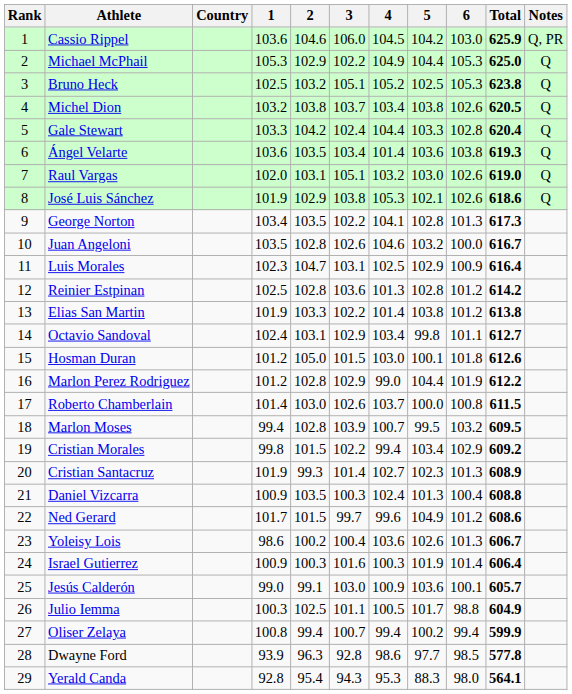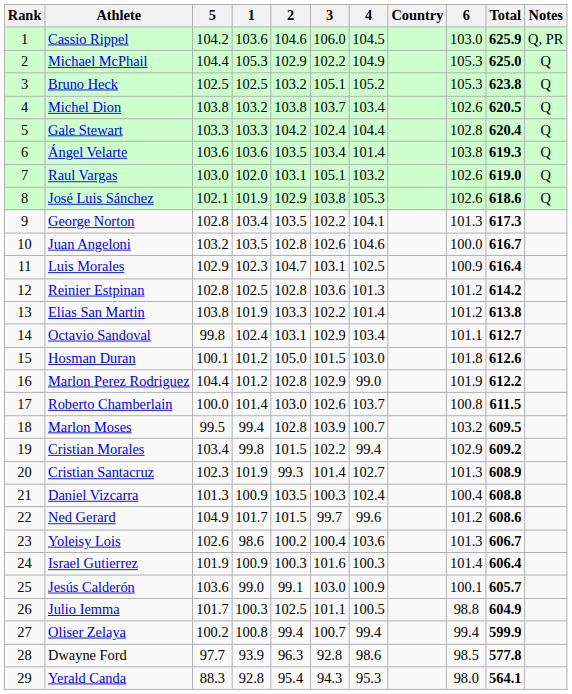 <table class="wikitable sortable" style="text-align:center">
 <tr>
 <th>Rank</th>
 <th>Athlete</th>
-<th>Country</th>
+<th class="sortable" style="width: 28px">5</th>
 <th class="sortable" style="width: 28px">1</th>
 <th class="sortable" style="width: 28px">2</th>
 <th class="sortable" style="width: 28px">3</th>
 <th class="sortable" style="width: 28px">4</th>
-<th class="sortable" style="width: 28px">5</th>
+<th>Country</th>
 <th class="sortable" style="width: 28px">6</th>
 <th>Total</th>
 <th class="unsortable">Notes</th>
 </tr>
 <tr bgcolor=ccffcc>
 <td>1</td>
 <td align=left><a href='#'>Cassio Rippel</a></td>
-<td align=left></td>
+<td>104.2</td>
 <td>103.6</td>
 <td>104.6</td>
 <td>106.0</td>
 <td>104.5</td>
-<td>104.2</td>
+<td align=left></td>
 <td>103.0</td>
 <td><strong>625.9</strong></td>
 <td>Q, PR</td>
 </tr>
 <tr bgcolor=ccffcc>
 <td>2</td>
 <td align=left><a href='#'>Michael McPhail</a></td>
-<td align=left></td>
+<td>104.4</td>
 <td>105.3</td>
 <td>102.9</td>
 <td>102.2</td>
 <td>104.9</td>
-<td>104.4</td>
+<td align=left></td>
 <td>105.3</td>
 <td><strong>625.0</strong></td>
 <td>Q</td>
 </tr>
 <tr bgcolor=ccffcc>
 <td>3</td>
 <td align=left><a href='#'>Bruno Heck</a></td>
-<td align=left></td>
+<td>102.5</td>
 <td>102.5</td>
 <td>103.2</td>
 <td>105.1</td>
 <td>105.2</td>
-<td>102.5</td>
+<td align=left></td>
 <td>105.3</td>
 <td><strong>623.8</strong></td>
 <td>Q</td>
 </tr>
 <tr bgcolor=ccffcc>
 <td>4</td>
 <td align=left><a href='#'>Michel Dion</a></td>
-<td align=left></td>
+<td>103.8</td>
 <td>103.2</td>
 <td>103.8</td>
 <td>103.7</td>
 <td>103.4</td>
-<td>103.8</td>
+<td align=left></td>
 <td>102.6</td>
 <td><strong>620.5 </strong></td>
 <td>Q</td>
 </tr>
 <tr bgcolor=ccffcc>
 <td>5</td>
 <td align=left><a href='#'>Gale Stewart</a></td>
-<td align=left></td>
+<td>103.3</td>
 <td>103.3</td>
 <td>104.2</td>
 <td>102.4</td>
 <td>104.4</td>
-<td>103.3</td>
+<td align=left></td>
 <td>102.8</td>
 <td><strong>620.4  </strong></td>
 <td>Q</td>
 </tr>
 <tr bgcolor=ccffcc>
 <td>6</td>
 <td align=left><a href='#'>Ángel Velarte</a></td>
-<td align=left></td>
+<td>103.6</td>
 <td>103.6</td>
 <td>103.5</td>
 <td>103.4</td>
 <td>101.4</td>
-<td>103.6</td>
+<td align=left></td>
 <td>103.8</td>
 <td><strong>619.3 </strong></td>
 <td>Q</td>
 </tr>
 <tr bgcolor=ccffcc>
 <td>7</td>
 <td align=left><a href='#'>Raul Vargas</a></td>
-<td align=left></td>
+<td>103.0</td>
 <td>102.0</td>
 <td>103.1</td>
 <td>105.1</td>
 <td>103.2</td>
-<td>103.0</td>
+<td align=left></td>
 <td>102.6</td>
 <td><strong>619.0 </strong></td>
 <td>Q</td>
 </tr>
 <tr bgcolor=ccffcc>
 <td>8</td>
 <td align=left><a href='#'>José Luis Sánchez</a></td>
-<td align=left></td>
+<td>102.1</td>
 <td>101.9</td>
 <td>102.9</td>
 <td>103.8</td>
 <td>105.3</td>
-<td>102.1</td>
+<td align=left></td>
 <td>102.6</td>
 <td><strong>618.6 </strong></td>
 <td>Q</td>
 </tr>
 <tr>
 <td>9</td>
 <td align=left><a href='#'>George Norton</a></td>
-<td align=left></td>
+<td>102.8</td>
 <td>103.4</td>
 <td>103.5</td>
 <td>102.2</td>
 <td>104.1</td>
-<td>102.8</td>
+<td align=left></td>
 <td>101.3</td>
 <td><strong>617.3 </strong></td>
 <td></td>
 </tr>
 <tr>
 <td>10</td>
 <td align=left><a href='#'>Juan Angeloni</a></td>
-<td align=left></td>
+<td>103.2</td>
 <td>103.5</td>
 <td>102.8</td>
 <td>102.6</td>
 <td>104.6</td>
-<td>103.2</td>
+<td align=left></td>
 <td>100.0</td>
 <td><strong>616.7 </strong></td>
 <td></td>
 </tr>
 <tr>
 <td>11</td>
 <td align=left><a href='#'>Luis Morales</a></td>
-<td align=left></td>
+<td>102.9</td>
 <td>102.3</td>
 <td>104.7</td>
 <td>103.1</td>
 <td>102.5</td>
-<td>102.9</td>
+<td align=left></td>
 <td>100.9</td>
 <td><strong>616.4 </strong></td>
 <td></td>
 </tr>
 <tr>
 <td>12</td>
 <td align=left><a href='#'>Reinier Estpinan</a></td>
-<td align=left></td>
+<td>102.8</td>
 <td>102.5</td>
 <td>102.8</td>
 <td>103.6</td>
 <td>101.3</td>
-<td>102.8</td>
+<td align=left></td>
 <td>101.2</td>
 <td><strong>614.2  </strong></td>
 <td></td>
 </tr>
 <tr>
 <td>13</td>
 <td align=left><a href='#'>Elias San Martin</a></td>
-<td align=left></td>
+<td>103.8</td>
 <td>101.9</td>
 <td>103.3</td>
 <td>102.2</td>
 <td>101.4</td>
-<td>103.8</td>
+<td align=left></td>
 <td>101.2</td>
 <td><strong>613.8   </strong></td>
 <td></td>
 </tr>
 <tr>
 <td>14</td>
 <td align=left><a href='#'>Octavio Sandoval</a></td>
-<td align=left></td>
+<td>99.8</td>
 <td>102.4</td>
 <td>103.1</td>
 <td>102.9</td>
 <td>103.4</td>
-<td>99.8</td>
+<td align=left></td>
 <td>101.1</td>
 <td><strong>612.7  </strong></td>
 <td></td>
 </tr>
 <tr>
 <td>15</td>
 <td align=left><a href='#'>Hosman Duran</a></td>
-<td align=left></td>
+<td>100.1</td>
 <td>101.2</td>
 <td>105.0</td>
 <td>101.5</td>
 <td>103.0</td>
-<td>100.1</td>
+<td align=left></td>
 <td>101.8</td>
 <td><strong>612.6 </strong></td>
 <td></td>
 </tr>
 <tr>
 <td>16</td>
 <td align=left><a href='#'>Marlon Perez Rodriguez</a></td>
-<td align=left></td>
+<td>104.4</td>
 <td>101.2</td>
 <td>102.8</td>
 <td>102.9</td>
 <td>99.0</td>
-<td>104.4</td>
+<td align=left></td>
 <td>101.9</td>
 <td><strong> 	612.2  </strong></td>
 <td></td>
 </tr>
 <tr>
 <td>17</td>
 <td align=left><a href='#'>Roberto Chamberlain</a></td>
-<td align=left></td>
+<td>100.0</td>
 <td>101.4</td>
 <td>103.0</td>
 <td>102.6</td>
 <td>103.7</td>
-<td>100.0</td>
+<td align=left></td>
 <td>100.8</td>
 <td><strong> 	611.5  </strong></td>
 <td></td>
 </tr>
 <tr>
 <td>18</td>
 <td align=left><a href='#'>Marlon Moses</a></td>
-<td align=left></td>
+<td>99.5</td>
 <td>99.4</td>
 <td>102.8</td>
 <td>103.9</td>
 <td>100.7</td>
-<td>99.5</td>
+<td align=left></td>
 <td>103.2</td>
 <td><strong> 	609.5  </strong></td>
 <td></td>
 </tr>
 <tr>
 <td>19</td>
 <td align=left><a href='#'>Cristian Morales</a></td>
-<td align=left></td>
+<td>103.4</td>
 <td>99.8</td>
 <td>101.5</td>
 <td>102.2</td>
 <td>99.4</td>
-<td>103.4</td>
+<td align=left></td>
 <td>102.9</td>
 <td><strong> 	609.2 </strong></td>
 <td></td>
 </tr>
 <tr>
 <td>20</td>
 <td align=left><a href='#'>Cristian Santacruz</a></td>
-<td align=left></td>
+<td>102.3</td>
 <td>101.9</td>
 <td>99.3</td>
 <td>101.4</td>
 <td>102.7</td>
-<td>102.3</td>
+<td align=left></td>
 <td>101.3</td>
 <td><strong> 	608.9 </strong></td>
 <td></td>
 </tr>
 <tr>
 <td>21</td>
 <td align=left><a href='#'>Daniel Vizcarra</a></td>
-<td align=left></td>
+<td>101.3</td>
 <td>100.9</td>
 <td>103.5</td>
 <td>100.3</td>
 <td>102.4</td>
-<td>101.3</td>
+<td align=left></td>
 <td>100.4</td>
 <td><strong> 	608.8  </strong></td>
 <td></td>
 </tr>
 <tr>
 <td>22</td>
 <td align=left><a href='#'>Ned Gerard</a></td>
-<td align=left></td>
+<td>104.9</td>
 <td>101.7</td>
 <td>101.5</td>
 <td>99.7</td>
 <td>99.6</td>
-<td>104.9</td>
+<td align=left></td>
 <td>101.2</td>
 <td><strong> 	608.6  </strong></td>
 <td></td>
 </tr>
 <tr>
 <td>23</td>
 <td align=left><a href='#'>Yoleisy Lois</a></td>
-<td align=left></td>
+<td>102.6</td>
 <td>98.6</td>
 <td>100.2</td>
 <td>100.4</td>
 <td>103.6</td>
-<td>102.6</td>
+<td align=left></td>
 <td>101.3</td>
 <td><strong> 	606.7  </strong></td>
 <td></td>
 </tr>
 <tr>
 <td>24</td>
 <td align=left><a href='#'>Israel Gutierrez</a></td>
-<td align=left></td>
+<td>101.9</td>
 <td>100.9</td>
 <td>100.3</td>
 <td>101.6</td>
 <td>100.3</td>
-<td>101.9</td>
+<td align=left></td>
 <td>101.4</td>
 <td><strong> 	606.4   </strong></td>
 <td></td>
 </tr>
 <tr>
 <td>25</td>
 <td align=left><a href='#'>Jesús Calderón</a></td>
-<td align=left></td>
+<td>103.6</td>
 <td>99.0</td>
 <td>99.1</td>
 <td>103.0</td>
 <td>100.9</td>
-<td>103.6</td>
+<td align=left></td>
 <td>100.1</td>
 <td><strong> 605.7 </strong></td>
 <td></td>
 </tr>
 <tr>
 <td>26</td>
 <td align=left><a href='#'>Julio Iemma</a></td>
-<td align=left></td>
+<td>101.7</td>
 <td>100.3</td>
 <td>102.5</td>
 <td>101.1</td>
 <td>100.5</td>
-<td>101.7</td>
+<td align=left></td>
 <td>98.8</td>
 <td><strong> 604.9 </strong></td>
 <td></td>
 </tr>
 <tr>
 <td>27</td>
 <td align=left><a href='#'>Oliser Zelaya</a></td>
-<td align=left></td>
+<td>100.2</td>
 <td>100.8</td>
 <td>99.4</td>
 <td>100.7</td>
 <td>99.4</td>
-<td>100.2</td>
+<td align=left></td>
 <td>99.4</td>
 <td><strong> 599.9 </strong></td>
 <td></td>
 </tr>
 <tr>
 <td>28</td>
 <td align=left>Dwayne Ford</td>
-<td align=left></td>
+<td>97.7</td>
 <td>93.9</td>
 <td>96.3</td>
 <td>92.8</td>
 <td>98.6</td>
-<td>97.7</td>
+<td align=left></td>
 <td>98.5</td>
 <td><strong> 577.8 </strong></td>
 <td></td>
 </tr>
 <tr>
 <td>29</td>
 <td align=left><a href='#'>Yerald Canda</a></td>
-<td align=left></td>
+<td>88.3</td>
 <td>92.8</td>
 <td>95.4</td>
 <td>94.3</td>
 <td>95.3</td>
-<td>88.3</td>
+<td align=left></td>
 <td>98.0</td>
 <td><strong> 564.1 </strong></td>
 <td></td>
 </tr>
 </table>
